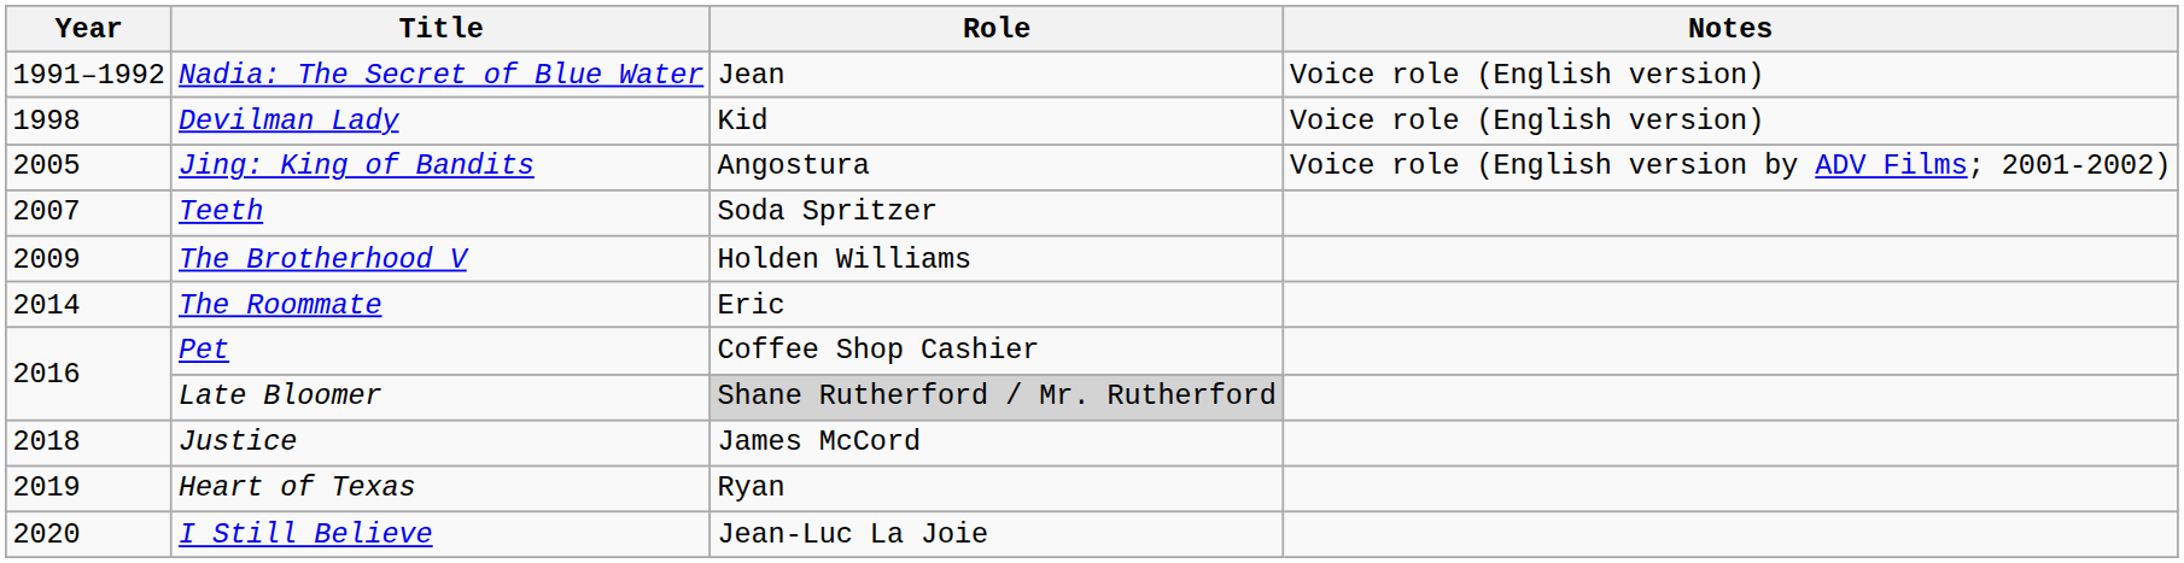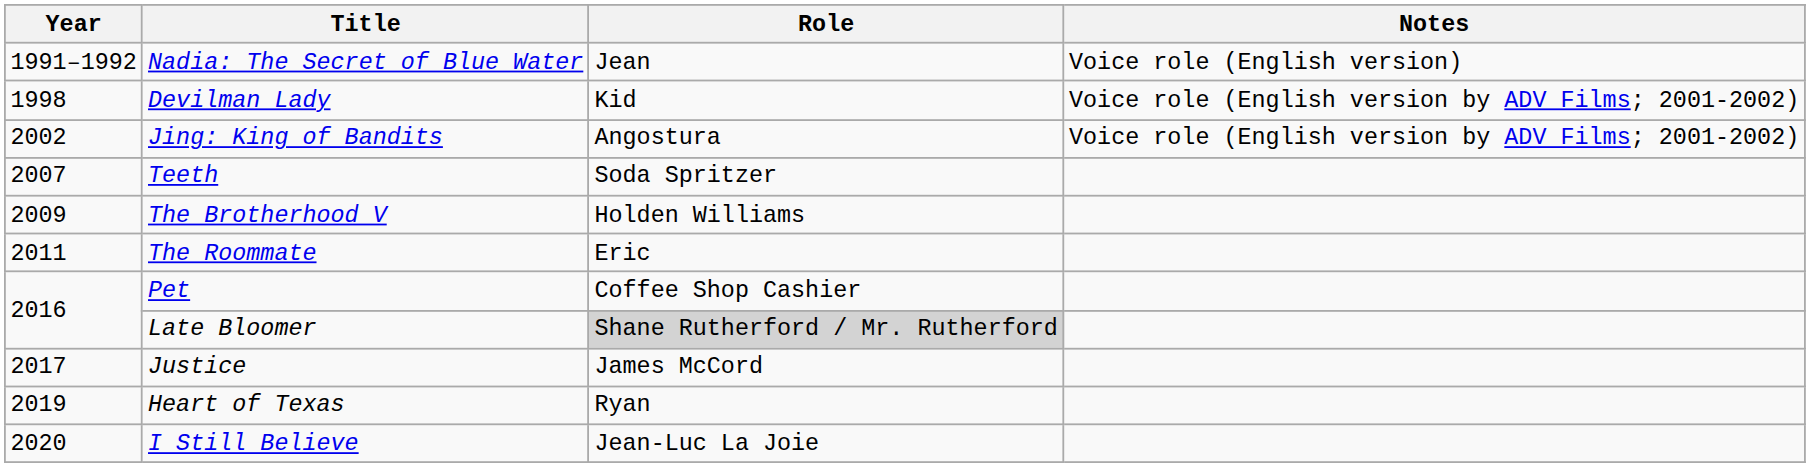 <table class="wikitable sortable">
 <tr>
 <th>Year</th>
 <th>Title</th>
 <th>Role</th>
 <th class="unsortable">Notes</th>
 </tr>
 <tr>
 <td>1991–1992</td>
 <td><em><a href='#'>Nadia: The Secret of Blue Water</a></em></td>
 <td>Jean</td>
 <td>Voice role (English version)</td>
 </tr>
 <tr>
 <td>1998</td>
 <td><em><a href='#'>Devilman Lady</a></em></td>
 <td>Kid</td>
-<td>Voice role (English version)</td>
+<td>Voice role (English version by <a href='#'>ADV Films</a>; 2001-2002)</td>
 </tr>
 <tr>
-<td>2005</td>
+<td>2002</td>
 <td><em><a href='#'>Jing: King of Bandits</a></em></td>
 <td>Angostura</td>
 <td>Voice role (English version by <a href='#'>ADV Films</a>; 2001-2002)</td>
 </tr>
 <tr>
 <td>2007</td>
 <td><em><a href='#'>Teeth</a></em></td>
 <td>Soda Spritzer</td>
 <td></td>
 </tr>
 <tr>
 <td>2009</td>
 <td data-sort-value="Brotherhood V, The"><em><a href='#'>The Brotherhood V</a></em></td>
 <td>Holden Williams</td>
 <td></td>
 </tr>
 <tr>
-<td>2014</td>
+<td>2011</td>
 <td data-sort-value="Roommate, The"><em><a href='#'>The Roommate</a></em></td>
 <td>Eric</td>
 <td></td>
 </tr>
 <tr>
 <td rowspan="2">2016</td>
 <td><em><a href='#'>Pet</a></em></td>
 <td>Coffee Shop Cashier</td>
 <td></td>
 </tr>
 <tr>
 <td><em>Late Bloomer</em></td>
 <td style="background: lightgrey;">Shane Rutherford / Mr. Rutherford</td>
 <td></td>
 </tr>
 <tr>
-<td>2018</td>
+<td>2017</td>
 <td><em>Justice</em></td>
 <td>James McCord</td>
 <td></td>
 </tr>
 <tr>
 <td>2019</td>
 <td><em>Heart of Texas</em></td>
 <td>Ryan</td>
 <td></td>
 </tr>
 <tr>
 <td>2020</td>
 <td><em><a href='#'>I Still Believe</a></em></td>
 <td>Jean-Luc La Joie</td>
 <td></td>
 </tr>
 </table>
